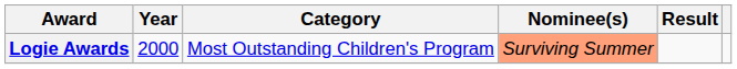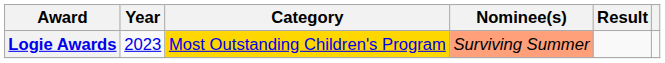 <table class="wikitable plainrowheaders">
 <tr>
 <th scope="col">Award</th>
 <th scope="col">Year</th>
 <th scope="col">Category</th>
 <th scope="col">Nominee(s)</th>
 <th scope="col">Result</th>
 <th scope="col" class="unsortable"></th>
 </tr>
 <tr>
 <th scope="row"><a href='#'>Logie Awards</a></th>
-<td><a href='#'>2000</a></td>
-<td><a href='#'>Most Outstanding Children's Program</a></td>
+<td><a href='#'>2023</a></td>
+<td style="background: gold;"><a href='#'>Most Outstanding Children's Program</a></td>
 <td style="background: lightsalmon;"><em>Surviving Summer</em></td>
 <td></td>
 <td style="text-align:center;"></td>
 </tr>
 <tr>
 </tr>
 </table>
